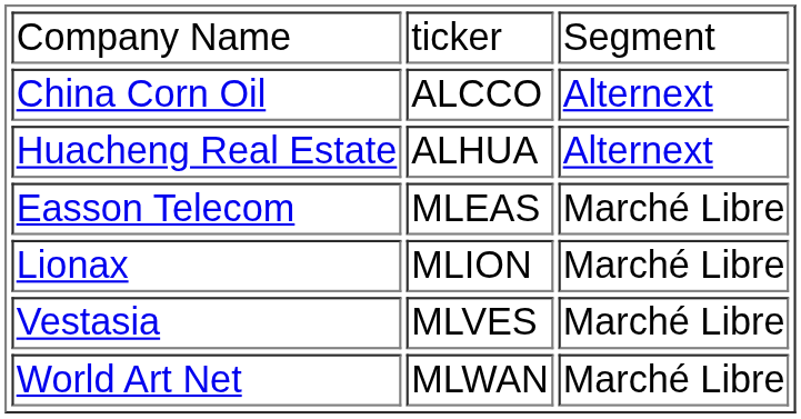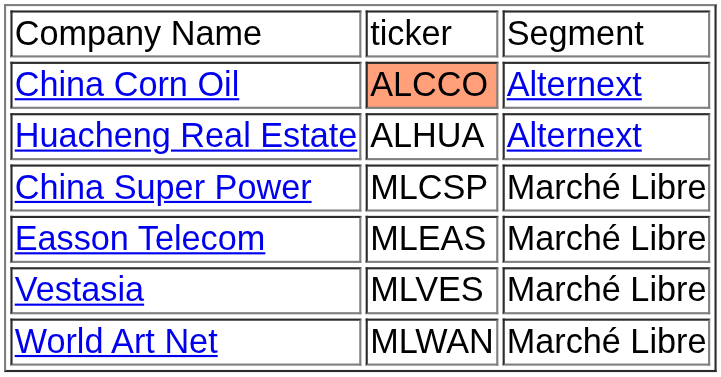 <table border=1>
 <tr>
 <td>Company Name</td>
 <td>ticker</td>
 <td>Segment</td>
 </tr>
 <tr>
 <td><a href='#'>China Corn Oil</a></td>
-<td>ALCCO</td>
+<td style="background: lightsalmon;">ALCCO</td>
 <td><a href='#'>Alternext</a></td>
 </tr>
 <tr>
 <td><a href='#'>Huacheng Real Estate</a></td>
 <td>ALHUA</td>
 <td><a href='#'>Alternext</a></td>
 </tr>
 <tr>
-<td><a href='#'>Easson Telecom</a></td>
-<td>MLEAS</td>
+<td><a href='#'>China Super Power</a></td>
+<td>MLCSP</td>
 <td>Marché Libre</td>
 </tr>
 <tr>
-<td><a href='#'>Lionax</a></td>
-<td>MLION</td>
+<td><a href='#'>Easson Telecom</a></td>
+<td>MLEAS</td>
 <td>Marché Libre</td>
 </tr>
 <tr>
 <td><a href='#'>Vestasia</a></td>
 <td>MLVES</td>
 <td>Marché Libre</td>
 </tr>
 <tr>
 <td><a href='#'>World Art Net</a></td>
 <td>MLWAN</td>
 <td>Marché Libre</td>
 </tr>
 </table>
